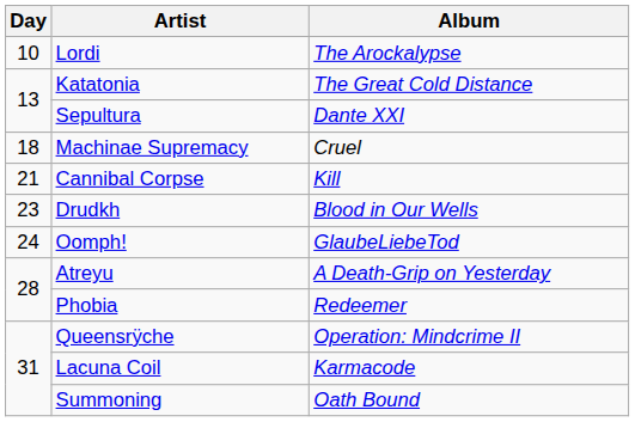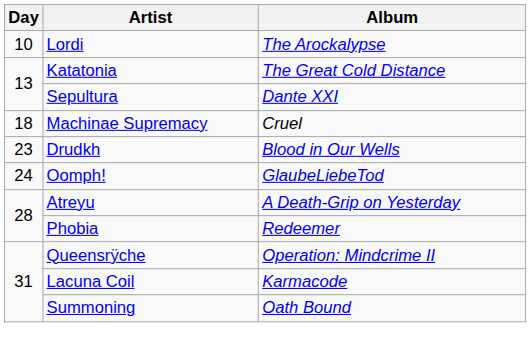 <table class="wikitable" border="1">
 <tr>
 <th>Day</th>
 <th width="200">Artist</th>
 <th width="250">Album</th>
 </tr>
 <tr>
 <td align="center" rowspan="1">10</td>
 <td><a href='#'>Lordi</a></td>
 <td><em><a href='#'>The Arockalypse</a></em></td>
 </tr>
 <tr>
 <td align="center" rowspan="2">13</td>
 <td><a href='#'>Katatonia</a></td>
 <td><em><a href='#'>The Great Cold Distance</a></em></td>
 </tr>
 <tr>
 <td><a href='#'>Sepultura</a></td>
 <td><em><a href='#'>Dante XXI</a></em></td>
 </tr>
 <tr>
 <td align="center" rowspan="1">18</td>
 <td><a href='#'>Machinae Supremacy</a></td>
 <td><em>Cruel</em></td>
-</tr>
-<tr>
-<td align="center" rowspan="1">21</td>
-<td><a href='#'>Cannibal Corpse</a></td>
-<td><em><a href='#'>Kill</a></em></td>
 </tr>
 <tr>
 <td align="center" rowspan="1">23</td>
 <td><a href='#'>Drudkh</a></td>
 <td><em><a href='#'>Blood in Our Wells</a></em></td>
 </tr>
 <tr>
 <td align="center" rowspan="1">24</td>
 <td><a href='#'>Oomph!</a></td>
 <td><em><a href='#'>GlaubeLiebeTod</a></em></td>
 </tr>
 <tr>
 <td align="center" rowspan="2">28</td>
 <td><a href='#'>Atreyu</a></td>
 <td><em><a href='#'>A Death-Grip on Yesterday</a></em></td>
 </tr>
 <tr>
 <td><a href='#'>Phobia</a></td>
 <td><em><a href='#'>Redeemer</a></em></td>
 </tr>
 <tr>
 <td align="center" rowspan="3">31</td>
 <td><a href='#'>Queensrÿche</a></td>
 <td><em><a href='#'>Operation: Mindcrime II</a></em></td>
 </tr>
 <tr>
 <td><a href='#'>Lacuna Coil</a></td>
 <td><em><a href='#'>Karmacode</a></em></td>
 </tr>
 <tr>
 <td><a href='#'>Summoning</a></td>
 <td><em><a href='#'>Oath Bound</a></em></td>
 </tr>
 </table>
